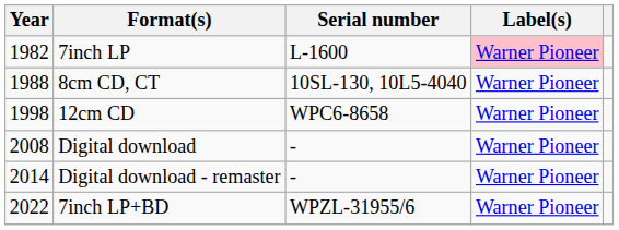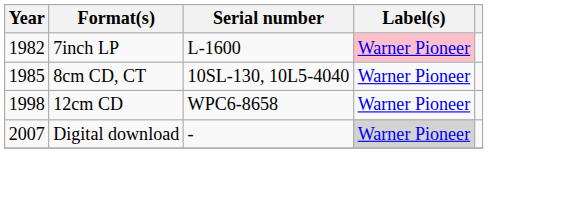 <table class="wikitable sortable plainrowheaders">
 <tr>
 <th scope="col">Year</th>
 <th scope="col">Format(s)</th>
 <th scope="col">Serial number</th>
 <th scope="col">Label(s)</th>
 <th scope="col"></th>
 </tr>
 <tr>
 <td>1982</td>
 <td>7inch LP</td>
 <td>L-1600</td>
 <td style="background: pink;"><a href='#'>Warner Pioneer</a></td>
 <td></td>
 </tr>
 <tr>
-<td>1988</td>
+<td>1985</td>
 <td>8cm CD, CT</td>
 <td>10SL-130, 10L5-4040</td>
 <td><a href='#'>Warner Pioneer</a></td>
 <td></td>
 </tr>
 <tr>
 <td>1998</td>
 <td>12cm CD</td>
 <td>WPC6-8658</td>
 <td><a href='#'>Warner Pioneer</a></td>
 <td></td>
 </tr>
 <tr>
-<td>2008</td>
+<td>2007</td>
 <td>Digital download</td>
 <td>-</td>
-<td><a href='#'>Warner Pioneer</a></td>
-<td></td>
-</tr>
-<tr>
-<td>2014</td>
-<td>Digital download - remaster</td>
-<td>-</td>
-<td><a href='#'>Warner Pioneer</a></td>
-<td></td>
-</tr>
-<tr>
-<td>2022</td>
-<td>7inch LP+BD</td>
-<td>WPZL-31955/6</td>
-<td><a href='#'>Warner Pioneer</a></td>
+<td style="background: lightgrey;"><a href='#'>Warner Pioneer</a></td>
 <td></td>
 </tr>
 <tr>
 </tr>
 </table>
